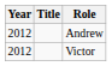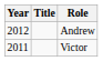 <table class="wikitable sortable">
 <tr>
 <th>Year</th>
 <th>Title</th>
 <th>Role</th>
 </tr>
 <tr>
 <td>2012</td>
 <td><em> </em></td>
 <td>Andrew</td>
 </tr>
 <tr>
-<td>2012</td>
+<td>2011</td>
 <td></td>
 <td>Victor</td>
 </tr>
 </table>
